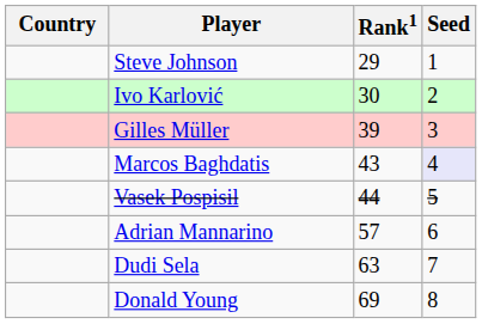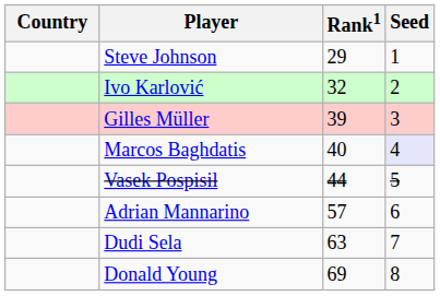 <table class="sortable wikitable">
 <tr>
 <th width="70">Country</th>
 <th width="175">Player</th>
 <th>Rank<sup>1</sup></th>
 <th>Seed</th>
 </tr>
 <tr>
 <td></td>
 <td><a href='#'>Steve Johnson</a></td>
 <td>29</td>
 <td>1</td>
 </tr>
 <tr style="background:#cfc;">
 <td></td>
 <td><a href='#'>Ivo Karlović</a></td>
-<td>30</td>
+<td>32</td>
 <td>2</td>
 </tr>
 <tr style="background:#fcc;">
 <td></td>
 <td><a href='#'>Gilles Müller</a></td>
 <td>39</td>
 <td>3</td>
 </tr>
 <tr>
 <td></td>
 <td><a href='#'>Marcos Baghdatis</a></td>
-<td>43</td>
+<td>40</td>
 <td style="background: lavender;">4</td>
 </tr>
 <tr>
 <td><s></s></td>
 <td><s><a href='#'>Vasek Pospisil</a></s></td>
 <td><s>44</s></td>
 <td><s>5</s></td>
 </tr>
 <tr>
 <td></td>
 <td><a href='#'>Adrian Mannarino</a></td>
 <td>57</td>
 <td>6</td>
 </tr>
 <tr>
 <td></td>
 <td><a href='#'>Dudi Sela</a></td>
 <td>63</td>
 <td>7</td>
 </tr>
 <tr>
 <td></td>
 <td><a href='#'>Donald Young</a></td>
 <td>69</td>
 <td>8</td>
 </tr>
 </table>
